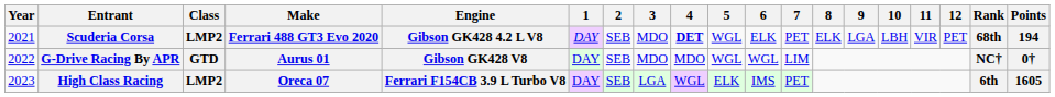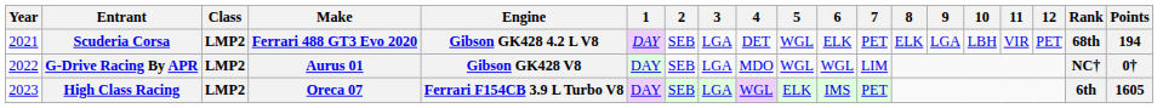 <table class="wikitable" style="text-align:center; font-size:85%">
 <tr>
 <th>Year</th>
 <th>Entrant</th>
 <th>Class</th>
 <th>Make</th>
 <th>Engine</th>
 <th>1</th>
 <th>2</th>
 <th>3</th>
 <th>4</th>
 <th>5</th>
 <th>6</th>
 <th>7</th>
 <th>8</th>
 <th>9</th>
 <th>10</th>
 <th>11</th>
 <th>12</th>
 <th>Rank</th>
 <th>Points</th>
 </tr>
 <tr>
 <td><a href='#'>2021</a></td>
 <th nowrap><a href='#'>Scuderia Corsa</a></th>
 <th>LMP2</th>
 <th nowrap><a href='#'>Ferrari 488 GT3 Evo 2020</a></th>
 <th nowrap><a href='#'>Gibson</a> GK428 4.2 L V8</th>
 <td style="background:#EFCFFF;"><em><a href='#'>DAY</a></em><br></td>
 <td><a href='#'>SEB</a></td>
-<td><a href='#'>MDO</a></td>
-<td><strong><a href='#'>DET</a></strong></td>
+<td><a href='#'>LGA</a></td>
+<td><a href='#'>DET</a></td>
 <td><a href='#'>WGL</a></td>
 <td><a href='#'>ELK</a></td>
 <td><a href='#'>PET</a></td>
 <td><a href='#'>ELK</a></td>
 <td><a href='#'>LGA</a></td>
 <td><a href='#'>LBH</a></td>
 <td><a href='#'>VIR</a></td>
 <td><a href='#'>PET</a></td>
 <th>68th</th>
 <th>194</th>
 </tr>
 <tr>
 <td><a href='#'>2022</a></td>
 <th nowrap><a href='#'>G-Drive Racing</a> By <a href='#'>APR</a></th>
-<th>GTD</th>
+<th>LMP2</th>
 <th nowrap><a href='#'>Aurus 01</a></th>
 <th nowrap><a href='#'>Gibson</a> GK428 V8</th>
 <td style="background:#DFFFDF;"><a href='#'>DAY</a><br></td>
 <td><a href='#'>SEB</a></td>
-<td><a href='#'>MDO</a></td>
+<td><a href='#'>LGA</a></td>
 <td><a href='#'>MDO</a></td>
 <td><a href='#'>WGL</a></td>
 <td><a href='#'>WGL</a></td>
 <td><a href='#'>LIM</a><br></td>
 <td colspan=5></td>
 <th>NC†</th>
 <th>0†</th>
 </tr>
 <tr>
 <td><a href='#'>2023</a></td>
 <th nowrap><a href='#'>High Class Racing</a></th>
 <th>LMP2</th>
 <th nowrap><a href='#'>Oreca 07</a></th>
 <th nowrap><a href='#'>Ferrari F154CB</a> 3.9 L Turbo V8</th>
 <td style="background:#EFCFFF;"><a href='#'>DAY</a><br></td>
 <td style="background:#DFFFDF;"><a href='#'>SEB</a><br></td>
 <td style="background:#DFFFDF;"><a href='#'>LGA</a><br></td>
 <td style="background:#EFCFFF;"><a href='#'>WGL</a><br></td>
 <td style="background:#DFFFDF;"><a href='#'>ELK</a><br></td>
 <td style="background:#DFFFDF;"><a href='#'>IMS</a><br></td>
 <td style="background:#DFFFDF;"><a href='#'>PET</a><br></td>
 <td colspan=5></td>
 <th>6th</th>
 <th>1605</th>
 </tr>
 </table>
